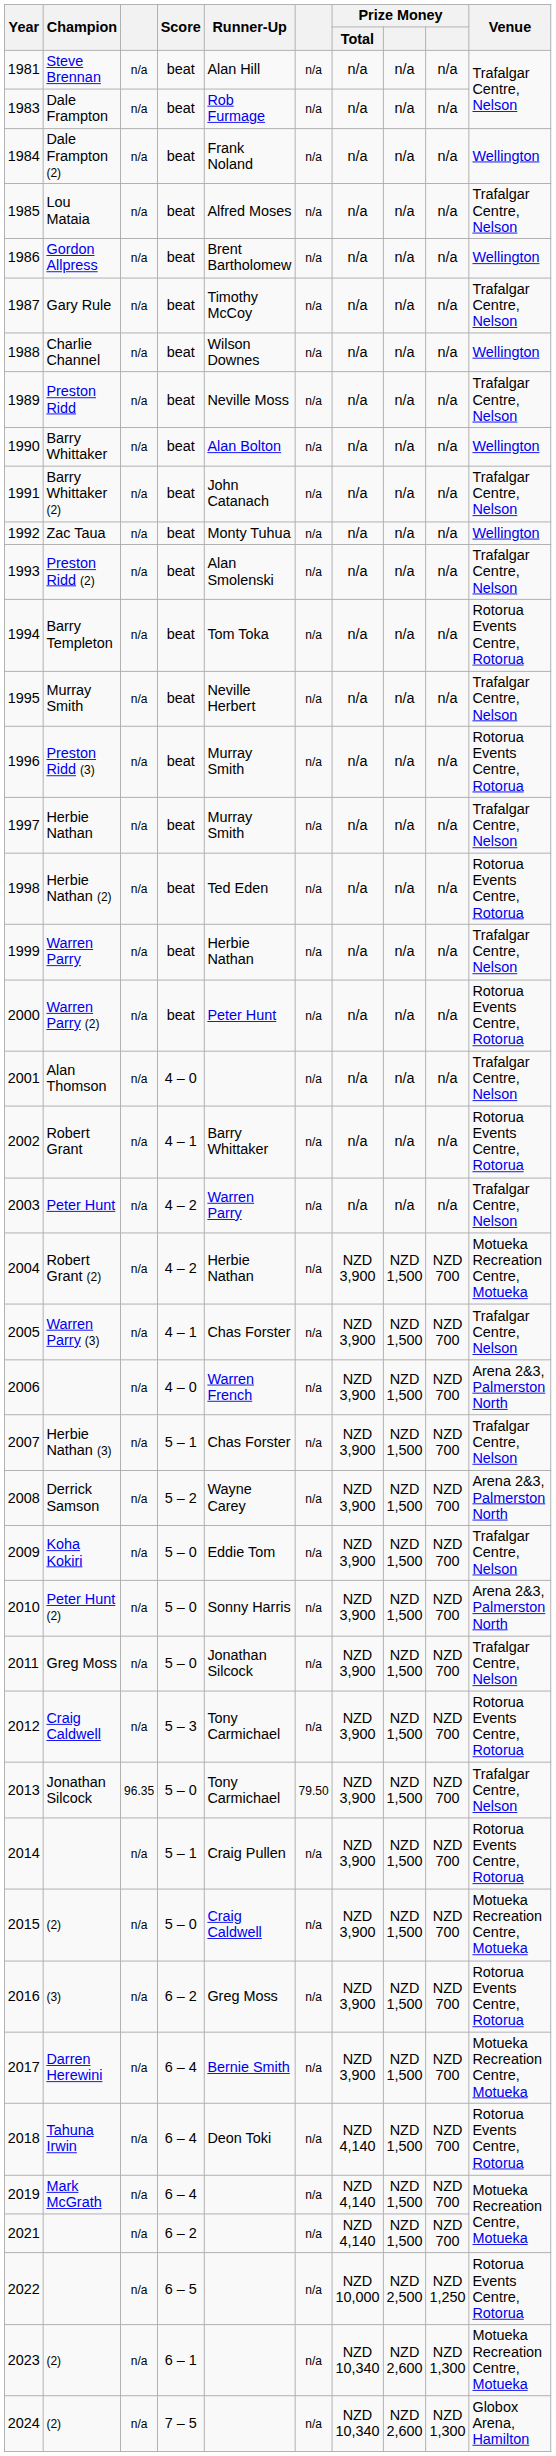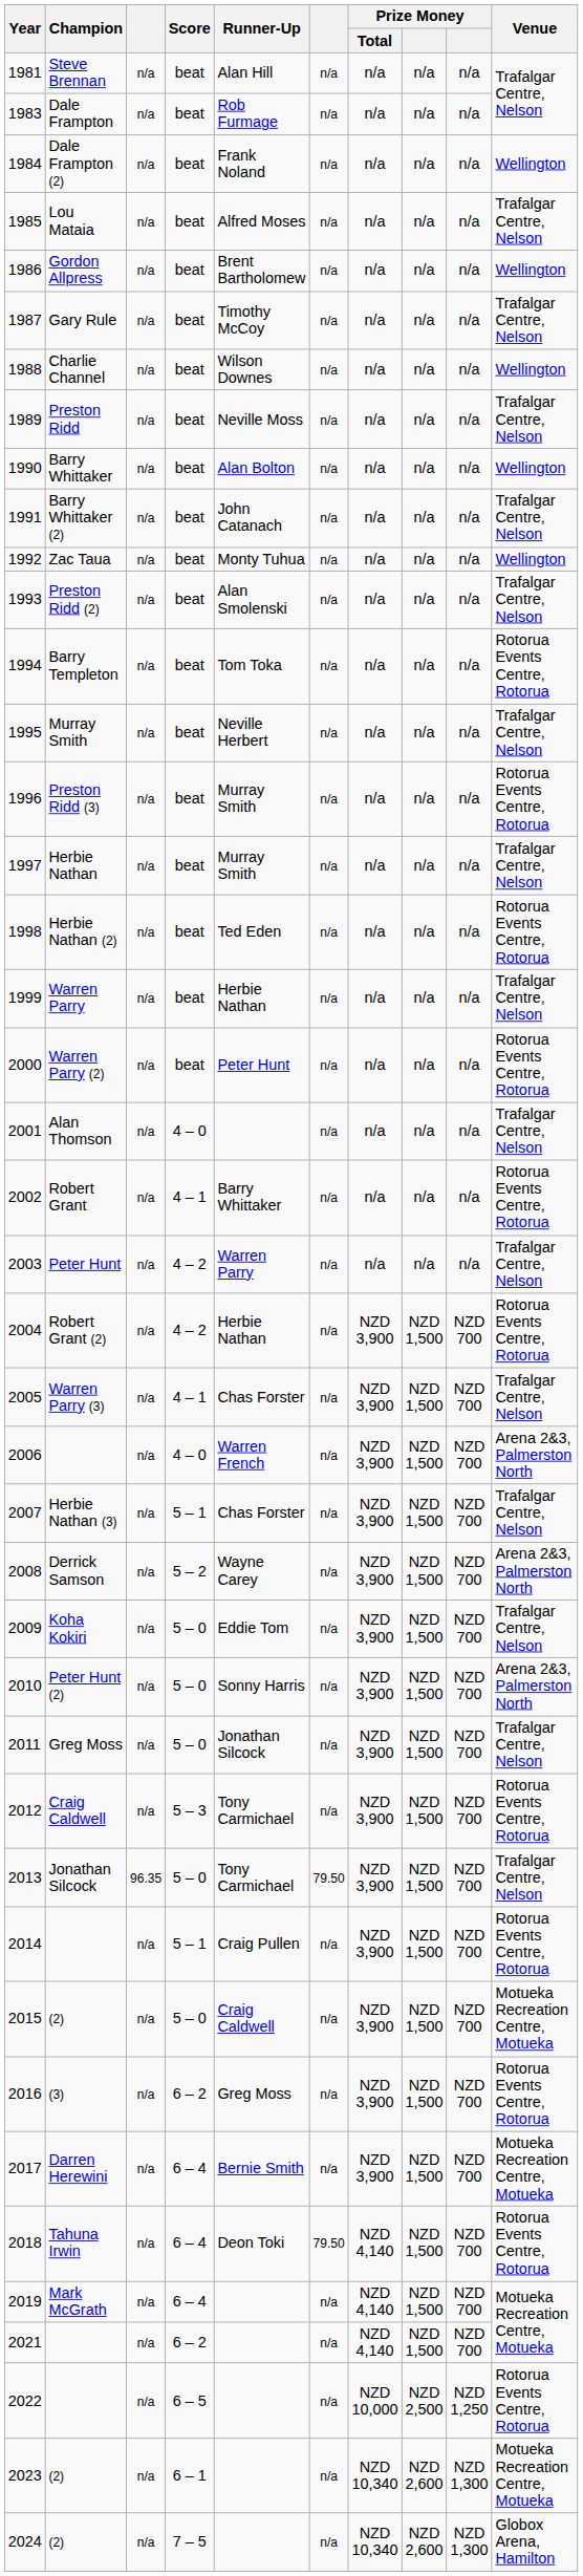 <table class="wikitable sortable">
 <tr>
 <th rowspan=2>Year</th>
 <th rowspan=2>Champion</th>
 <th rowspan=2></th>
 <th rowspan=2>Score</th>
 <th rowspan=2>Runner-Up</th>
 <th rowspan=2></th>
 <th colspan=3>Prize Money</th>
 <th rowspan=2>Venue</th>
 </tr>
 <tr>
 <th>Total</th>
 <th></th>
 <th></th>
 </tr>
 <tr>
 <td>1981</td>
 <td> <a href='#'>Steve Brennan</a></td>
 <td align=center><small><span>n/a</span></small></td>
 <td align=center>beat</td>
 <td> Alan Hill</td>
 <td align=center><small><span>n/a</span></small></td>
 <td align=center>n/a</td>
 <td align=center>n/a</td>
 <td align=center>n/a</td>
 <td rowspan=2>Trafalgar Centre, <a href='#'>Nelson</a></td>
 </tr>
 <tr>
 <td>1983</td>
 <td> Dale Frampton</td>
 <td align=center><small><span>n/a</span></small></td>
 <td align=center>beat</td>
 <td> <a href='#'>Rob Furmage</a></td>
 <td align=center><small><span>n/a</span></small></td>
 <td align=center>n/a</td>
 <td align=center>n/a</td>
 <td align=center>n/a</td>
 </tr>
 <tr>
 <td>1984</td>
 <td> Dale Frampton <small>(2)</small></td>
 <td align=center><small><span>n/a</span></small></td>
 <td align=center>beat</td>
 <td> Frank Noland</td>
 <td align=center><small><span>n/a</span></small></td>
 <td align=center>n/a</td>
 <td align=center>n/a</td>
 <td align=center>n/a</td>
 <td><a href='#'>Wellington</a></td>
 </tr>
 <tr>
 <td>1985</td>
 <td> Lou Mataia</td>
 <td align=center><small><span>n/a</span></small></td>
 <td align=center>beat</td>
 <td> Alfred Moses</td>
 <td align=center><small><span>n/a</span></small></td>
 <td align=center>n/a</td>
 <td align=center>n/a</td>
 <td align=center>n/a</td>
 <td>Trafalgar Centre, <a href='#'>Nelson</a></td>
 </tr>
 <tr>
 <td>1986</td>
 <td> <a href='#'>Gordon Allpress</a></td>
 <td align=center><small><span>n/a</span></small></td>
 <td align=center>beat</td>
 <td> Brent Bartholomew</td>
 <td align=center><small><span>n/a</span></small></td>
 <td align=center>n/a</td>
 <td align=center>n/a</td>
 <td align=center>n/a</td>
 <td><a href='#'>Wellington</a></td>
 </tr>
 <tr>
 <td>1987</td>
 <td> Gary Rule</td>
 <td align=center><small><span>n/a</span></small></td>
 <td align=center>beat</td>
 <td> Timothy McCoy</td>
 <td align=center><small><span>n/a</span></small></td>
 <td align=center>n/a</td>
 <td align=center>n/a</td>
 <td align=center>n/a</td>
 <td>Trafalgar Centre, <a href='#'>Nelson</a></td>
 </tr>
 <tr>
 <td>1988</td>
 <td> Charlie Channel</td>
 <td align=center><small><span>n/a</span></small></td>
 <td align=center>beat</td>
 <td> Wilson Downes</td>
 <td align=center><small><span>n/a</span></small></td>
 <td align=center>n/a</td>
 <td align=center>n/a</td>
 <td align=center>n/a</td>
 <td><a href='#'>Wellington</a></td>
 </tr>
 <tr>
 <td>1989</td>
 <td> <a href='#'>Preston Ridd</a></td>
 <td align=center><small><span>n/a</span></small></td>
 <td align=center>beat</td>
 <td> Neville Moss</td>
 <td align=center><small><span>n/a</span></small></td>
 <td align=center>n/a</td>
 <td align=center>n/a</td>
 <td align=center>n/a</td>
 <td>Trafalgar Centre, <a href='#'>Nelson</a></td>
 </tr>
 <tr>
 <td>1990</td>
 <td> Barry Whittaker</td>
 <td align=center><small><span>n/a</span></small></td>
 <td align=center>beat</td>
 <td> <a href='#'>Alan Bolton</a></td>
 <td align=center><small><span>n/a</span></small></td>
 <td align=center>n/a</td>
 <td align=center>n/a</td>
 <td align=center>n/a</td>
 <td><a href='#'>Wellington</a></td>
 </tr>
 <tr>
 <td>1991</td>
 <td> Barry Whittaker <small>(2)</small></td>
 <td align=center><small><span>n/a</span></small></td>
 <td align=center>beat</td>
 <td> John Catanach</td>
 <td align=center><small><span>n/a</span></small></td>
 <td align=center>n/a</td>
 <td align=center>n/a</td>
 <td align=center>n/a</td>
 <td>Trafalgar Centre, <a href='#'>Nelson</a></td>
 </tr>
 <tr>
 <td>1992</td>
 <td> Zac Taua</td>
 <td align=center><small><span>n/a</span></small></td>
 <td align=center>beat</td>
 <td> Monty Tuhua</td>
 <td align=center><small><span>n/a</span></small></td>
 <td align=center>n/a</td>
 <td align=center>n/a</td>
 <td align=center>n/a</td>
 <td><a href='#'>Wellington</a></td>
 </tr>
 <tr>
 <td>1993</td>
 <td> <a href='#'>Preston Ridd</a> <small>(2)</small></td>
 <td align=center><small><span>n/a</span></small></td>
 <td align=center>beat</td>
 <td> Alan Smolenski</td>
 <td align=center><small><span>n/a</span></small></td>
 <td align=center>n/a</td>
 <td align=center>n/a</td>
 <td align=center>n/a</td>
 <td>Trafalgar Centre, <a href='#'>Nelson</a></td>
 </tr>
 <tr>
 <td>1994</td>
 <td> Barry Templeton</td>
 <td align=center><small><span>n/a</span></small></td>
 <td align=center>beat</td>
 <td> Tom Toka</td>
 <td align=center><small><span>n/a</span></small></td>
 <td align=center>n/a</td>
 <td align=center>n/a</td>
 <td align=center>n/a</td>
 <td>Rotorua Events Centre, <a href='#'>Rotorua</a></td>
 </tr>
 <tr>
 <td>1995</td>
 <td> Murray Smith</td>
 <td align=center><small><span>n/a</span></small></td>
 <td align=center>beat</td>
 <td> Neville Herbert</td>
 <td align=center><small><span>n/a</span></small></td>
 <td align=center>n/a</td>
 <td align=center>n/a</td>
 <td align=center>n/a</td>
 <td>Trafalgar Centre, <a href='#'>Nelson</a></td>
 </tr>
 <tr>
 <td>1996</td>
 <td> <a href='#'>Preston Ridd</a> <small>(3)</small></td>
 <td align=center><small><span>n/a</span></small></td>
 <td align=center>beat</td>
 <td> Murray Smith</td>
 <td align=center><small><span>n/a</span></small></td>
 <td align=center>n/a</td>
 <td align=center>n/a</td>
 <td align=center>n/a</td>
 <td>Rotorua Events Centre, <a href='#'>Rotorua</a></td>
 </tr>
 <tr>
 <td>1997</td>
 <td> Herbie Nathan</td>
 <td align=center><small><span>n/a</span></small></td>
 <td align=center>beat</td>
 <td> Murray Smith</td>
 <td align=center><small><span>n/a</span></small></td>
 <td align=center>n/a</td>
 <td align=center>n/a</td>
 <td align=center>n/a</td>
 <td>Trafalgar Centre, <a href='#'>Nelson</a></td>
 </tr>
 <tr>
 <td>1998</td>
 <td> Herbie Nathan <small>(2)</small></td>
 <td align=center><small><span>n/a</span></small></td>
 <td align=center>beat</td>
 <td> Ted Eden</td>
 <td align=center><small><span>n/a</span></small></td>
 <td align=center>n/a</td>
 <td align=center>n/a</td>
 <td align=center>n/a</td>
 <td>Rotorua Events Centre, <a href='#'>Rotorua</a></td>
 </tr>
 <tr>
 <td>1999</td>
 <td> <a href='#'>Warren Parry</a></td>
 <td align=center><small><span>n/a</span></small></td>
 <td align=center>beat</td>
 <td> Herbie Nathan</td>
 <td align=center><small><span>n/a</span></small></td>
 <td align=center>n/a</td>
 <td align=center>n/a</td>
 <td align=center>n/a</td>
 <td>Trafalgar Centre, <a href='#'>Nelson</a></td>
 </tr>
 <tr>
 <td>2000</td>
 <td> <a href='#'>Warren Parry</a> <small>(2)</small></td>
 <td align=center><small><span>n/a</span></small></td>
 <td align=center>beat</td>
 <td> <a href='#'>Peter Hunt</a></td>
 <td align=center><small><span>n/a</span></small></td>
 <td align=center>n/a</td>
 <td align=center>n/a</td>
 <td align=center>n/a</td>
 <td>Rotorua Events Centre, <a href='#'>Rotorua</a></td>
 </tr>
 <tr>
 <td>2001</td>
 <td> Alan Thomson</td>
 <td align=center><small><span>n/a</span></small></td>
 <td align=center>4 – 0</td>
 <td></td>
 <td align=center><small><span>n/a</span></small></td>
 <td align=center>n/a</td>
 <td align=center>n/a</td>
 <td align=center>n/a</td>
 <td>Trafalgar Centre, <a href='#'>Nelson</a></td>
 </tr>
 <tr>
 <td>2002</td>
 <td> Robert Grant</td>
 <td align=center><small><span>n/a</span></small></td>
 <td align=center>4 – 1</td>
 <td> Barry Whittaker</td>
 <td align=center><small><span>n/a</span></small></td>
 <td align=center>n/a</td>
 <td align=center>n/a</td>
 <td align=center>n/a</td>
 <td>Rotorua Events Centre, <a href='#'>Rotorua</a></td>
 </tr>
 <tr>
 <td>2003</td>
 <td> <a href='#'>Peter Hunt</a></td>
 <td align=center><small><span>n/a</span></small></td>
 <td align=center>4 – 2</td>
 <td> <a href='#'>Warren Parry</a></td>
 <td align=center><small><span>n/a</span></small></td>
 <td align=center>n/a</td>
 <td align=center>n/a</td>
 <td align=center>n/a</td>
 <td>Trafalgar Centre, <a href='#'>Nelson</a></td>
 </tr>
 <tr>
 <td>2004</td>
 <td> Robert Grant <small>(2)</small></td>
 <td align=center><small><span>n/a</span></small></td>
 <td align=center>4 – 2</td>
 <td> Herbie Nathan</td>
 <td align=center><small><span>n/a</span></small></td>
 <td align=center>NZD 3,900</td>
 <td align=center>NZD 1,500</td>
 <td align=center>NZD 700</td>
-<td>Motueka Recreation Centre, <a href='#'>Motueka</a></td>
+<td>Rotorua Events Centre, <a href='#'>Rotorua</a></td>
 </tr>
 <tr>
 <td>2005</td>
 <td> <a href='#'>Warren Parry</a> <small>(3)</small></td>
 <td align=center><small><span>n/a</span></small></td>
 <td align=center>4 – 1</td>
 <td> Chas Forster</td>
 <td align=center><small><span>n/a</span></small></td>
 <td align=center>NZD 3,900</td>
 <td align=center>NZD 1,500</td>
 <td align=center>NZD 700</td>
 <td>Trafalgar Centre, <a href='#'>Nelson</a></td>
 </tr>
 <tr>
 <td>2006</td>
 <td></td>
 <td align=center><small><span>n/a</span></small></td>
 <td align=center>4 – 0</td>
 <td> <a href='#'>Warren French</a></td>
 <td align=center><small><span>n/a</span></small></td>
 <td align=center>NZD 3,900</td>
 <td align=center>NZD 1,500</td>
 <td align=center>NZD 700</td>
 <td>Arena 2&3, <a href='#'>Palmerston North</a></td>
 </tr>
 <tr>
 <td>2007</td>
 <td> Herbie Nathan <small>(3)</small></td>
 <td align=center><small><span>n/a</span></small></td>
 <td align=center>5 – 1</td>
 <td> Chas Forster</td>
 <td align=center><small><span>n/a</span></small></td>
 <td align=center>NZD 3,900</td>
 <td align=center>NZD 1,500</td>
 <td align=center>NZD 700</td>
 <td>Trafalgar Centre, <a href='#'>Nelson</a></td>
 </tr>
 <tr>
 <td>2008</td>
 <td> Derrick Samson</td>
 <td align=center><small><span>n/a</span></small></td>
 <td align=center>5 – 2</td>
 <td> Wayne Carey</td>
 <td align=center><small><span>n/a</span></small></td>
 <td align=center>NZD 3,900</td>
 <td align=center>NZD 1,500</td>
 <td align=center>NZD 700</td>
 <td>Arena 2&3, <a href='#'>Palmerston North</a></td>
 </tr>
 <tr>
 <td>2009</td>
 <td> <a href='#'>Koha Kokiri</a></td>
 <td align=center><small><span>n/a</span></small></td>
 <td align=center>5 – 0</td>
 <td> Eddie Tom</td>
 <td align=center><small><span>n/a</span></small></td>
 <td align=center>NZD 3,900</td>
 <td align=center>NZD 1,500</td>
 <td align=center>NZD 700</td>
 <td>Trafalgar Centre, <a href='#'>Nelson</a></td>
 </tr>
 <tr>
 <td>2010</td>
 <td> <a href='#'>Peter Hunt</a> <small>(2)</small></td>
 <td align=center><small><span>n/a</span></small></td>
 <td align=center>5 – 0</td>
 <td> Sonny Harris</td>
 <td align=center><small><span>n/a</span></small></td>
 <td align=center>NZD 3,900</td>
 <td align=center>NZD 1,500</td>
 <td align=center>NZD 700</td>
 <td>Arena 2&3, <a href='#'>Palmerston North</a></td>
 </tr>
 <tr>
 <td>2011</td>
 <td> Greg Moss</td>
 <td align=center><small><span>n/a</span></small></td>
 <td align=center>5 – 0</td>
 <td> Jonathan Silcock</td>
 <td align=center><small><span>n/a</span></small></td>
 <td align=center>NZD 3,900</td>
 <td align=center>NZD 1,500</td>
 <td align=center>NZD 700</td>
 <td>Trafalgar Centre, <a href='#'>Nelson</a></td>
 </tr>
 <tr>
 <td>2012</td>
 <td> <a href='#'>Craig Caldwell</a></td>
 <td align=center><small><span>n/a</span></small></td>
 <td align=center>5 – 3</td>
 <td> Tony Carmichael</td>
 <td align=center><small><span>n/a</span></small></td>
 <td align=center>NZD 3,900</td>
 <td align=center>NZD 1,500</td>
 <td align=center>NZD 700</td>
 <td>Rotorua Events Centre, <a href='#'>Rotorua</a></td>
 </tr>
 <tr>
 <td>2013</td>
 <td> Jonathan Silcock</td>
 <td align=center><small><span>96.35</span></small></td>
 <td align=center>5 – 0</td>
 <td> Tony Carmichael</td>
 <td align=center><small><span>79.50</span></small></td>
 <td align=center>NZD 3,900</td>
 <td align=center>NZD 1,500</td>
 <td align=center>NZD 700</td>
 <td>Trafalgar Centre, <a href='#'>Nelson</a></td>
 </tr>
 <tr>
 <td>2014</td>
 <td></td>
 <td align=center><small><span>n/a</span></small></td>
 <td align=center>5 – 1</td>
 <td> Craig Pullen</td>
 <td align=center><small><span>n/a</span></small></td>
 <td align=center>NZD 3,900</td>
 <td align=center>NZD 1,500</td>
 <td align=center>NZD 700</td>
 <td>Rotorua Events Centre, <a href='#'>Rotorua</a></td>
 </tr>
 <tr>
 <td>2015</td>
 <td> <small>(2)</small></td>
 <td align=center><small><span>n/a</span></small></td>
 <td align=center>5 – 0</td>
 <td> <a href='#'>Craig Caldwell</a></td>
 <td align=center><small><span>n/a</span></small></td>
 <td align=center>NZD 3,900</td>
 <td align=center>NZD 1,500</td>
 <td align=center>NZD 700</td>
 <td>Motueka Recreation Centre, <a href='#'>Motueka</a></td>
 </tr>
 <tr>
 <td>2016</td>
 <td> <small>(3)</small></td>
 <td align=center><small><span>n/a</span></small></td>
 <td align=center>6 – 2</td>
 <td> Greg Moss</td>
 <td align=center><small><span>n/a</span></small></td>
 <td align=center>NZD 3,900</td>
 <td align=center>NZD 1,500</td>
 <td align=center>NZD 700</td>
 <td>Rotorua Events Centre, <a href='#'>Rotorua</a></td>
 </tr>
 <tr>
 <td>2017</td>
 <td> <a href='#'>Darren Herewini</a></td>
 <td align=center><small><span>n/a</span></small></td>
 <td align=center>6 – 4</td>
 <td> <a href='#'>Bernie Smith</a></td>
 <td align=center><small><span>n/a</span></small></td>
 <td align=center>NZD 3,900</td>
 <td align=center>NZD 1,500</td>
 <td align=center>NZD 700</td>
 <td>Motueka Recreation Centre, <a href='#'>Motueka</a></td>
 </tr>
 <tr>
 <td>2018</td>
 <td> <a href='#'>Tahuna Irwin</a></td>
 <td align=center><small><span>n/a</span></small></td>
 <td align=center>6 – 4</td>
 <td> Deon Toki</td>
-<td align=center><small><span>n/a</span></small></td>
+<td align=center><small><span>79.50</span></small></td>
 <td align=center>NZD 4,140</td>
 <td align=center>NZD 1,500</td>
 <td align=center>NZD 700</td>
 <td>Rotorua Events Centre, <a href='#'>Rotorua</a></td>
 </tr>
 <tr>
 <td>2019</td>
 <td> <a href='#'>Mark McGrath</a></td>
 <td align=center><small><span>n/a</span></small></td>
 <td align=center>6 – 4</td>
 <td></td>
 <td align=center><small><span>n/a</span></small></td>
 <td align=center>NZD 4,140</td>
 <td align=center>NZD 1,500</td>
 <td align=center>NZD 700</td>
 <td rowspan=2>Motueka Recreation Centre, <a href='#'>Motueka</a></td>
 </tr>
 <tr>
 <td>2021</td>
 <td></td>
 <td align=center><small><span>n/a</span></small></td>
 <td align=center>6 – 2</td>
 <td></td>
 <td align=center><small><span>n/a</span></small></td>
 <td align=center>NZD 4,140</td>
 <td align=center>NZD 1,500</td>
 <td align=center>NZD 700</td>
 </tr>
 <tr>
 <td>2022</td>
 <td></td>
 <td align=center><small><span>n/a</span></small></td>
 <td align=center>6 – 5</td>
 <td></td>
 <td align=center><small><span>n/a</span></small></td>
 <td align=center>NZD 10,000</td>
 <td align=center>NZD 2,500</td>
 <td align=center>NZD 1,250</td>
 <td>Rotorua Events Centre, <a href='#'>Rotorua</a></td>
 </tr>
 <tr>
 <td>2023</td>
 <td> <small>(2)</small></td>
 <td align=center><small><span>n/a</span></small></td>
 <td align=center>6 – 1</td>
 <td></td>
 <td align=center><small><span>n/a</span></small></td>
 <td align=center>NZD 10,340</td>
 <td align=center>NZD 2,600</td>
 <td align=center>NZD 1,300</td>
 <td>Motueka Recreation Centre, <a href='#'>Motueka</a></td>
 </tr>
 <tr>
 <td>2024</td>
 <td> <small>(2)</small></td>
 <td align=center><small><span>n/a</span></small></td>
 <td align=center>7 – 5</td>
 <td></td>
 <td align=center><small><span>n/a</span></small></td>
 <td align=center>NZD 10,340</td>
 <td align=center>NZD 2,600</td>
 <td align=center>NZD 1,300</td>
 <td>Globox Arena, <a href='#'>Hamilton</a></td>
 </tr>
 </table>
